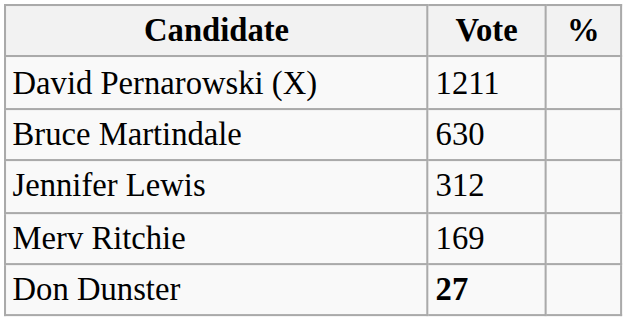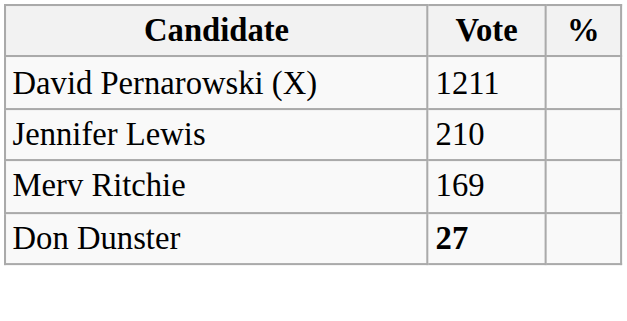 <table class="wikitable">
 <tr>
 <th bgcolor="#DDDDFF" width="200px">Candidate</th>
 <th bgcolor="#DDDDFF" width="50px">Vote</th>
 <th bgcolor="#DDDDFF" width="30px">%</th>
 </tr>
 <tr>
 <td>David Pernarowski (X)</td>
 <td>1211</td>
 <td></td>
 </tr>
 <tr>
-<td>Bruce Martindale</td>
-<td>630</td>
-<td></td>
-</tr>
-<tr>
 <td>Jennifer Lewis</td>
-<td>312</td>
+<td>210</td>
 <td></td>
 </tr>
 <tr>
 <td>Merv Ritchie</td>
 <td>169</td>
 <td></td>
 </tr>
 <tr>
 <td>Don Dunster</td>
 <td><strong>27</strong></td>
 <td></td>
 </tr>
 </table>
